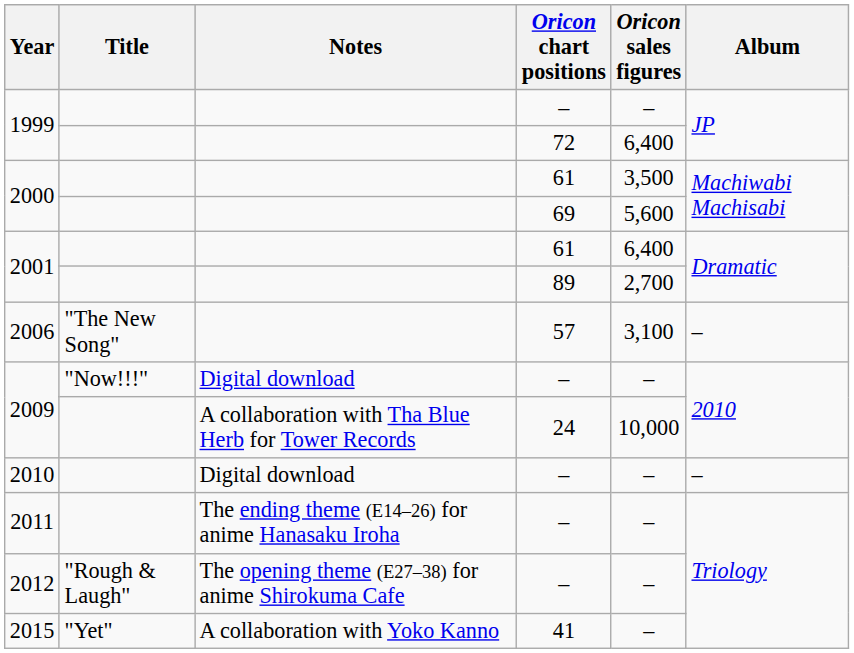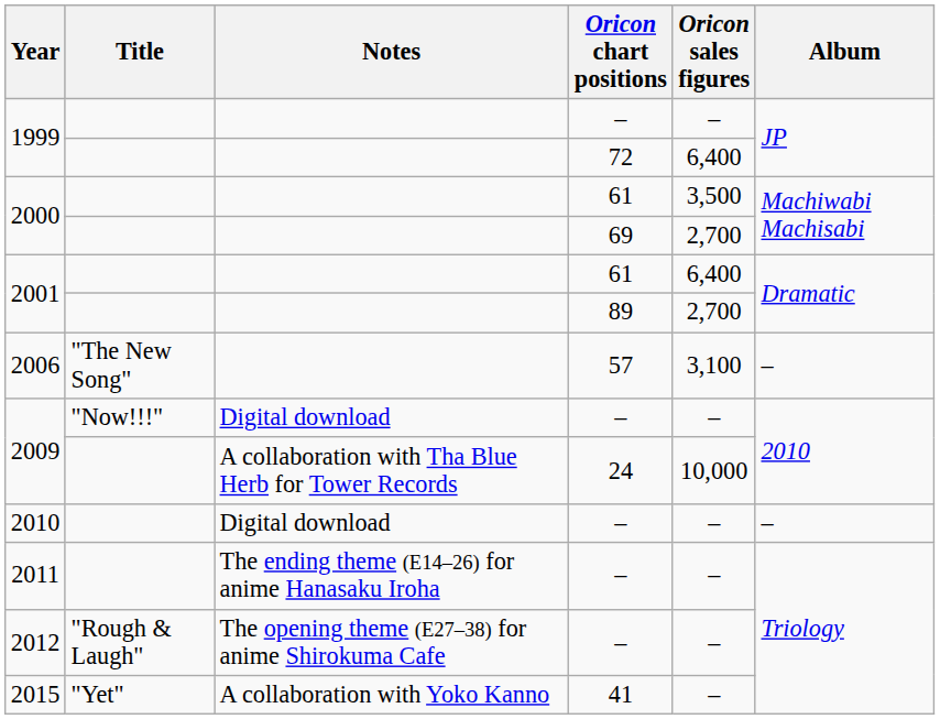 <table class="wikitable" style="text-align:center">
 <tr bgcolor="#CCCCCC">
 <th>Year</th>
 <th>Title</th>
 <th>Notes</th>
 <th><em><a href='#'>Oricon</a></em><br>chart<br>positions<br></th>
 <th><em>Oricon</em><br>sales<br>figures<br></th>
 <th>Album</th>
 </tr>
 <tr>
 <td rowspan="2">1999</td>
 <td align="left"></td>
 <td align="left"></td>
 <td>–</td>
 <td>–</td>
 <td align="left" rowspan="2"><em><a href='#'>JP</a></em></td>
 </tr>
 <tr>
 <td align="left"></td>
 <td align="left"></td>
 <td>72</td>
 <td>6,400</td>
 </tr>
 <tr>
 <td rowspan="2">2000</td>
 <td align="left"></td>
 <td align="left"></td>
 <td>61</td>
 <td>3,500</td>
 <td align="left" rowspan="2"><em><a href='#'>Machiwabi Machisabi</a></em></td>
 </tr>
 <tr>
 <td align="left"></td>
 <td align="left"></td>
 <td>69</td>
-<td>5,600</td>
+<td>2,700</td>
 </tr>
 <tr>
 <td rowspan="2">2001</td>
 <td align="left"></td>
 <td align="left"></td>
 <td>61</td>
 <td>6,400</td>
 <td align="left" rowspan="2"><em><a href='#'>Dramatic</a></em></td>
 </tr>
 <tr>
 <td align="left"></td>
 <td align="left"></td>
 <td>89</td>
 <td>2,700</td>
 </tr>
 <tr>
 <td rowspan="1">2006</td>
 <td align="left">"The New Song"</td>
 <td align="left"></td>
 <td>57</td>
 <td>3,100</td>
 <td align="left" rowspan="1">–</td>
 </tr>
 <tr>
 <td rowspan="2">2009</td>
 <td align="left">"Now!!!"</td>
 <td align="left"><a href='#'>Digital download</a></td>
 <td>–</td>
 <td>–</td>
 <td align="left" rowspan="2"><em><a href='#'>2010</a></em></td>
 </tr>
 <tr>
 <td align="left"></td>
 <td align="left">A collaboration with <a href='#'>Tha Blue Herb</a> for <a href='#'>Tower Records</a></td>
 <td>24</td>
 <td>10,000</td>
 </tr>
 <tr>
 <td rowspan="1">2010</td>
 <td align="left"></td>
 <td align="left">Digital download</td>
 <td>–</td>
 <td>–</td>
 <td align="left" rowspan="1">–</td>
 </tr>
 <tr>
 <td rowspan="1">2011</td>
 <td align="left"></td>
 <td align="left">The <a href='#'>ending theme</a> <small>(E14–26)</small> for anime <a href='#'>Hanasaku Iroha</a></td>
 <td>–</td>
 <td>–</td>
 <td align="left" rowspan="3"><em><a href='#'>Triology</a></em></td>
 </tr>
 <tr>
 <td rowspan="1">2012</td>
 <td align="left">"Rough & Laugh"</td>
 <td align="left">The <a href='#'>opening theme</a> <small>(E27–38)</small> for anime <a href='#'>Shirokuma Cafe</a></td>
 <td>–</td>
 <td>–</td>
 </tr>
 <tr>
 <td rowspan="1">2015</td>
 <td align="left">"Yet"</td>
 <td align="left">A collaboration with <a href='#'>Yoko Kanno</a></td>
 <td>41</td>
 <td>–</td>
 </tr>
 </table>
